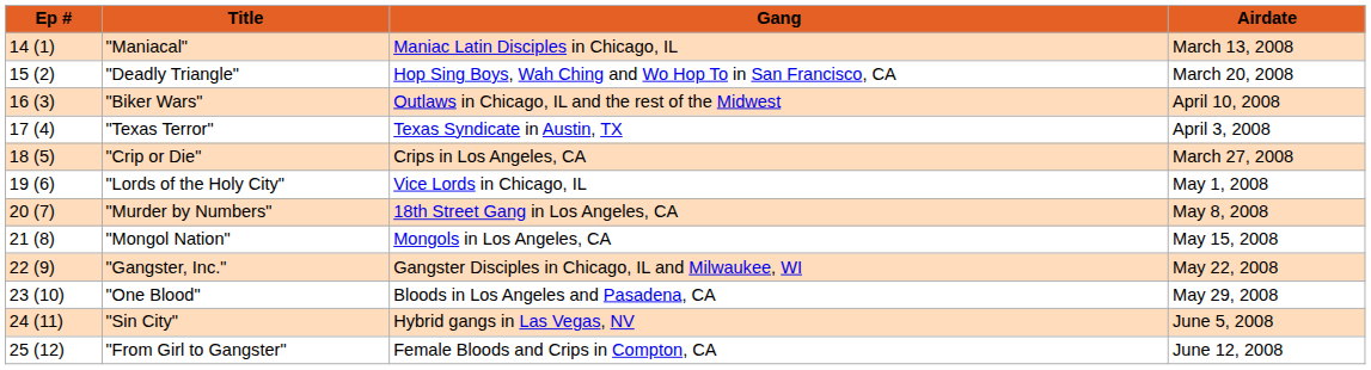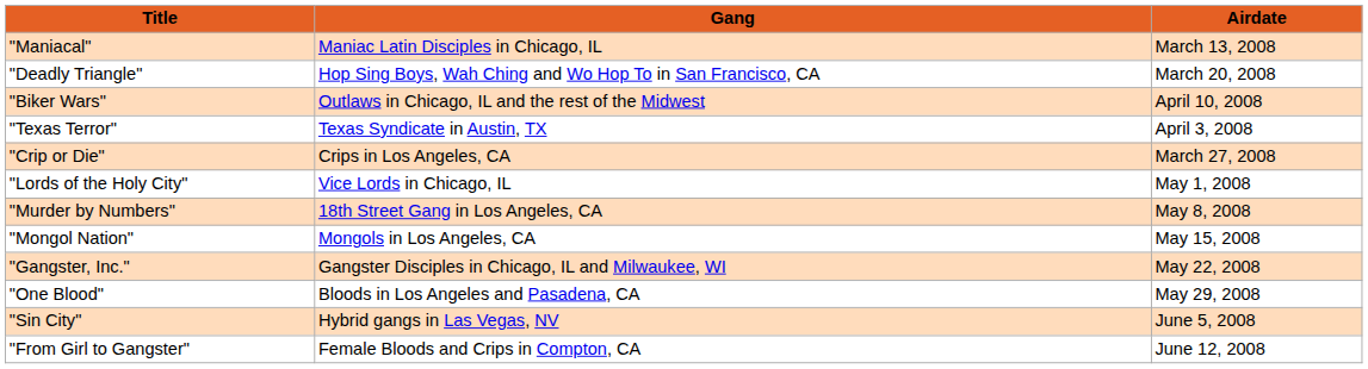 <table class="wikitable" width=99%>
 <tr>
-<th style="background-color: #E56024">Ep #</th>
 <th style="background-color: #E56024">Title</th>
 <th style="background-color: #E56024">Gang</th>
 <th style="background-color: #E56024">Airdate</th>
 </tr>
 <tr style="background-color: #FFDCBC;" |>
-<td>14 (1)</td>
 <td>"Maniacal"</td>
 <td><a href='#'>Maniac Latin Disciples</a> in Chicago, IL</td>
 <td>March 13, 2008</td>
 </tr>
 <tr style="background-color: #FFFFFF;" |>
-<td>15 (2)</td>
 <td>"Deadly Triangle"</td>
 <td><a href='#'>Hop Sing Boys</a>, <a href='#'>Wah Ching</a> and <a href='#'>Wo Hop To</a> in <a href='#'>San Francisco</a>, CA</td>
 <td>March 20, 2008</td>
 </tr>
 <tr style="background-color: #FFDCBC;" |>
-<td>16 (3)</td>
 <td>"Biker Wars"</td>
 <td><a href='#'>Outlaws</a> in Chicago, IL and the rest of the <a href='#'>Midwest</a></td>
 <td>April 10, 2008</td>
 </tr>
 <tr style="background-color: #FFFFFF;" |>
-<td>17 (4)</td>
 <td>"Texas Terror"</td>
 <td><a href='#'>Texas Syndicate</a> in <a href='#'>Austin</a>, <a href='#'>TX</a></td>
 <td>April 3, 2008</td>
 </tr>
 <tr style="background-color: #FFDCBC;" |>
-<td>18 (5)</td>
 <td>"Crip or Die"</td>
 <td>Crips in Los Angeles, CA</td>
 <td>March 27, 2008</td>
 </tr>
 <tr style="background-color: #FFFFFF;" |>
-<td>19 (6)</td>
 <td>"Lords of the Holy City"</td>
 <td><a href='#'>Vice Lords</a> in Chicago, IL</td>
 <td>May 1, 2008</td>
 </tr>
 <tr style="background-color: #FFDCBC;" |>
-<td>20 (7)</td>
 <td>"Murder by Numbers"</td>
 <td><a href='#'>18th Street Gang</a> in Los Angeles, CA</td>
 <td>May 8, 2008</td>
 </tr>
 <tr style="background-color: #FFFFFF;" |>
-<td>21 (8)</td>
 <td>"Mongol Nation"</td>
 <td><a href='#'>Mongols</a> in Los Angeles, CA</td>
 <td>May 15, 2008</td>
 </tr>
 <tr style="background-color: #FFDCBC;" |>
-<td>22 (9)</td>
 <td>"Gangster, Inc."</td>
 <td>Gangster Disciples in Chicago, IL and <a href='#'>Milwaukee</a>, <a href='#'>WI</a></td>
 <td>May 22, 2008</td>
 </tr>
 <tr style="background-color: #FFFFFF;" |>
-<td>23 (10)</td>
 <td>"One Blood"</td>
 <td>Bloods in Los Angeles and <a href='#'>Pasadena</a>, CA</td>
 <td>May 29, 2008</td>
 </tr>
 <tr style="background-color: #FFDCBC;" |>
-<td>24 (11)</td>
 <td>"Sin City"</td>
 <td>Hybrid gangs in <a href='#'>Las Vegas</a>, <a href='#'>NV</a></td>
 <td>June 5, 2008</td>
 </tr>
 <tr style="background-color: #FFFFFF;" |>
-<td>25 (12)</td>
 <td>"From Girl to Gangster"</td>
 <td>Female Bloods and Crips in <a href='#'>Compton</a>, CA</td>
 <td>June 12, 2008</td>
 </tr>
 </table>
